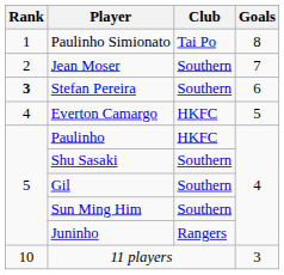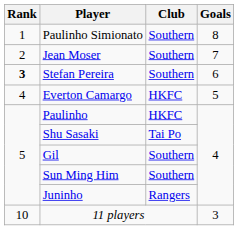 <table class="wikitable" style="text-align:center">
 <tr>
 <th>Rank</th>
 <th>Player</th>
 <th>Club</th>
 <th>Goals</th>
 </tr>
 <tr>
 <td rowspan="1">1</td>
 <td align="left"> Paulinho Simionato</td>
-<td align="left"><a href='#'>Tai Po</a></td>
+<td align="left"><a href='#'>Southern</a></td>
 <td rowspan="1">8</td>
 </tr>
 <tr>
 <td rowspan="1">2</td>
 <td align="left"> <a href='#'>Jean Moser</a></td>
 <td align="left"><a href='#'>Southern</a></td>
 <td rowspan="1">7</td>
 </tr>
 <tr>
 <td rowspan="1"><strong>3</strong></td>
 <td align="left"> <a href='#'>Stefan Pereira</a></td>
 <td align="left"><a href='#'>Southern</a></td>
 <td rowspan="1">6</td>
 </tr>
 <tr>
 <td rowspan="1">4</td>
 <td align="left"> <a href='#'>Everton Camargo</a></td>
 <td align="left"><a href='#'>HKFC</a></td>
 <td rowspan="1">5</td>
 </tr>
 <tr>
 <td rowspan="5">5</td>
 <td align="left"> <a href='#'>Paulinho</a></td>
 <td align="left"><a href='#'>HKFC</a></td>
 <td rowspan="5">4</td>
 </tr>
 <tr>
 <td align="left"> <a href='#'>Shu Sasaki</a></td>
-<td align="left"><a href='#'>Southern</a></td>
+<td align="left"><a href='#'>Tai Po</a></td>
 </tr>
 <tr>
 <td align="left"> <a href='#'>Gil</a></td>
 <td align="left"><a href='#'>Southern</a></td>
 </tr>
 <tr>
 <td align="left"> <a href='#'>Sun Ming Him</a></td>
 <td align="left"><a href='#'>Southern</a></td>
 </tr>
 <tr>
 <td align="left"> <a href='#'>Juninho</a></td>
 <td align="left"><a href='#'>Rangers</a></td>
 </tr>
 <tr>
 <td>10</td>
 <td colspan="2"><em>11 players</em></td>
 <td>3</td>
 </tr>
 </table>
